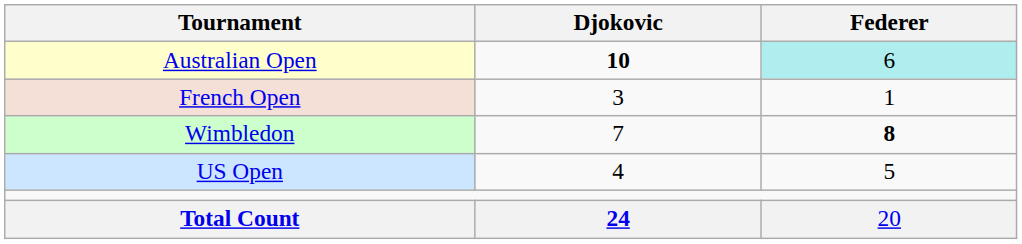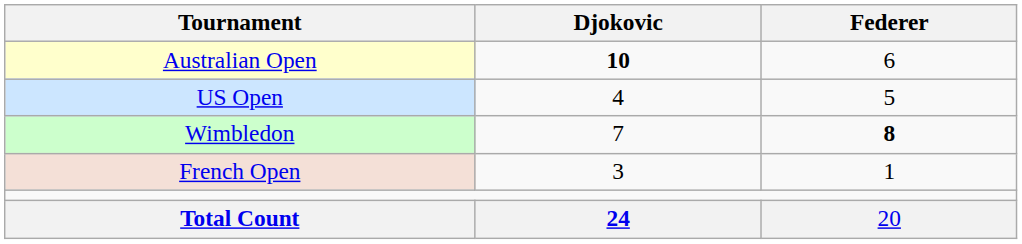 <table class=wikitable style="width:35%; vertical-align:top; text-align:center;">
 <tr>
 <th>Tournament</th>
 <th>Djokovic</th>
 <th>Federer</th>
 </tr>
 <tr>
 <td style="background:#FFFFCC;"><a href='#'>Australian Open</a></td>
 <td><strong>10</strong></td>
-<td style="background: paleturquoise;">6</td>
+<td>6</td>
 </tr>
 <tr>
-<td style="background:#F4E0D7;"><a href='#'>French Open</a></td>
-<td>3</td>
-<td>1</td>
+<td style="background:#CCE6FF;"><a href='#'>US Open</a></td>
+<td>4</td>
+<td>5</td>
 </tr>
 <tr>
 <td style="background:#CCFFCC;"><a href='#'>Wimbledon</a></td>
 <td>7</td>
 <td><strong>8</strong></td>
 </tr>
 <tr>
-<td style="background:#CCE6FF;"><a href='#'>US Open</a></td>
-<td>4</td>
-<td>5</td>
+<td style="background:#F4E0D7;"><a href='#'>French Open</a></td>
+<td>3</td>
+<td>1</td>
 </tr>
 <tr>
 <td colspan="3"></td>
 </tr>
 <tr style="background: #F2F2F2;">
 <td><a href='#'><strong>Total Count</strong></a></td>
 <td><a href='#'><strong>24</strong></a></td>
 <td><a href='#'>20</a></td>
 </tr>
 </table>
